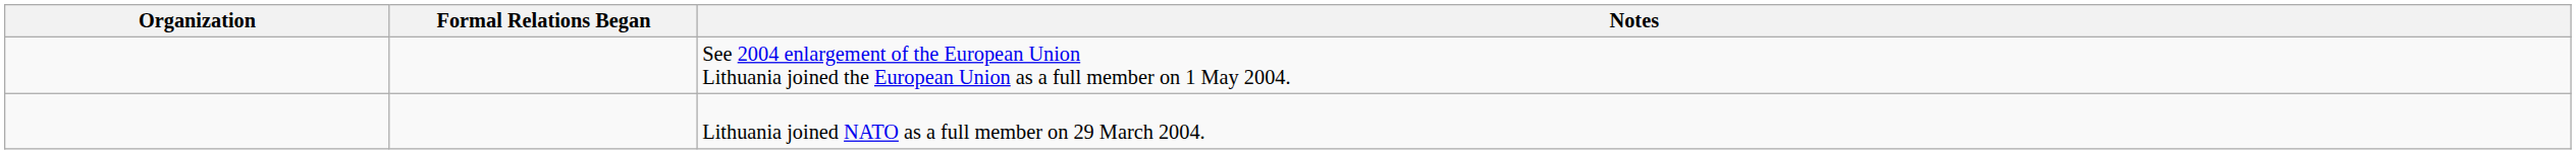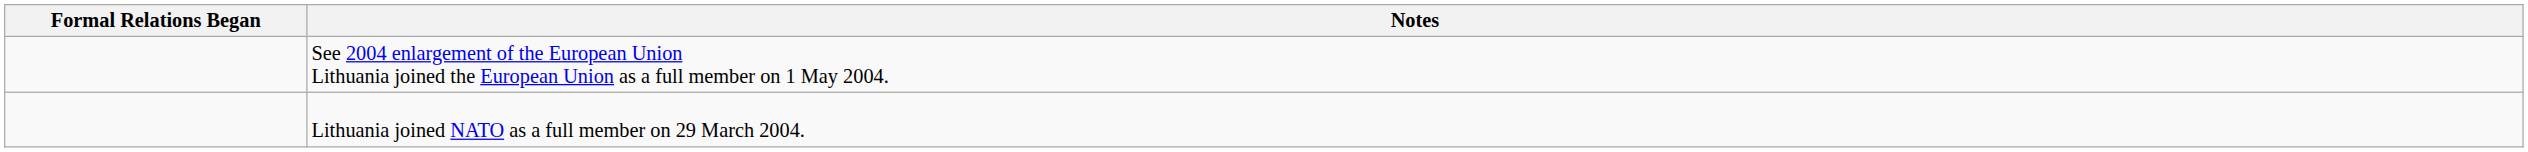 <table class="wikitable sortable" border="1" style="width:100%; margin:auto;">
 <tr>
-<th width="15%">Organization</th>
 <th width="12%">Formal Relations Began</th>
 <th>Notes</th>
 </tr>
 <tr -valign="top">
 <td></td>
-<td></td>
 <td>See <a href='#'>2004 enlargement of the European Union</a><br>Lithuania joined the <a href='#'>European Union</a> as a full member on 1 May 2004.</td>
 </tr>
 <tr -valign="top">
 <td></td>
-<td></td>
 <td><br>Lithuania joined <a href='#'>NATO</a> as a full member on 29 March 2004.</td>
 </tr>
 </table>
